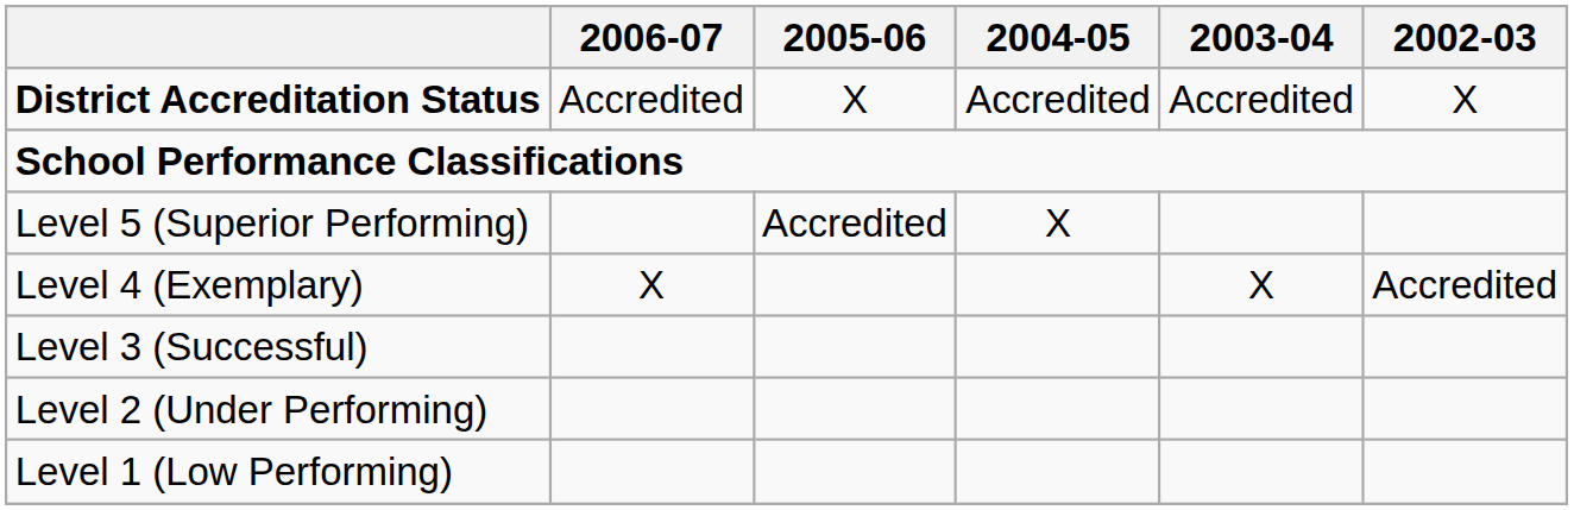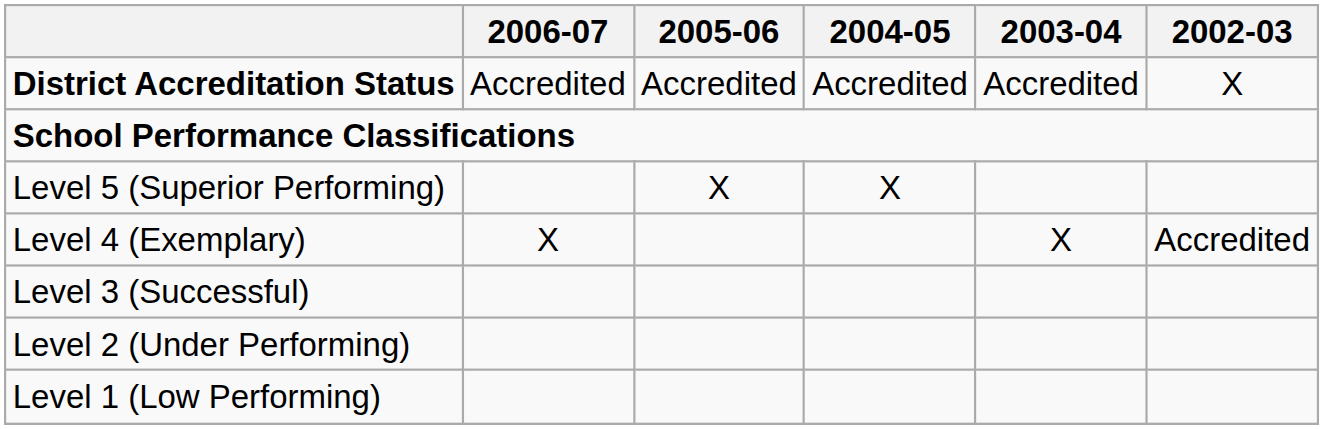 <table class="wikitable" style="font-size: 95%;">
 <tr>
 <th></th>
 <th>2006-07</th>
 <th>2005-06</th>
 <th>2004-05</th>
 <th>2003-04</th>
 <th>2002-03</th>
 </tr>
 <tr>
 <td align="left"><strong>District Accreditation Status</strong></td>
 <td align="center">Accredited</td>
-<td align="center">X</td>
+<td align="center">Accredited</td>
 <td align="center">Accredited</td>
 <td align="center">Accredited</td>
 <td align="center">X</td>
 </tr>
 <tr>
 <td align="left" colspan="6"><strong>School Performance Classifications</strong></td>
 </tr>
 <tr>
 <td align="left">Level 5 (Superior Performing)</td>
 <td align="center"></td>
-<td align="center">Accredited</td>
+<td align="center">X</td>
 <td align="center">X</td>
 <td align="center"></td>
 <td align="center"></td>
 </tr>
 <tr>
 <td align="left">Level 4 (Exemplary)</td>
 <td align="center">X</td>
 <td align="center"></td>
 <td align="center"></td>
 <td align="center">X</td>
 <td align="center">Accredited</td>
 </tr>
 <tr>
 <td align="left">Level 3 (Successful)</td>
 <td align="center"></td>
 <td align="center"></td>
 <td align="center"></td>
 <td align="center"></td>
 <td align="center"></td>
 </tr>
 <tr>
 <td align="left">Level 2 (Under Performing)</td>
 <td align="center"></td>
 <td align="center"></td>
 <td align="center"></td>
 <td align="center"></td>
 <td align="center"></td>
 </tr>
 <tr>
 <td align="left">Level 1 (Low Performing)</td>
 <td align="center"></td>
 <td align="center"></td>
 <td align="center"></td>
 <td align="center"></td>
 <td align="center"></td>
 </tr>
 <tr>
 </tr>
 </table>
